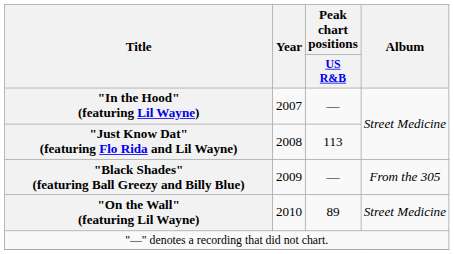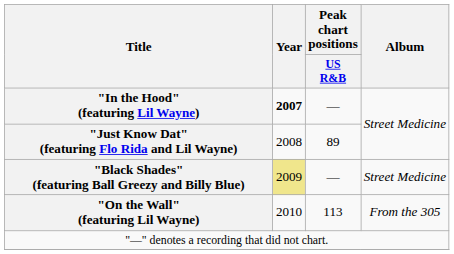 <table class="wikitable plainrowheaders" style="text-align:center;">
 <tr>
 <th scope="col" rowspan="2" style="width:20em;">Title</th>
 <th scope="col" rowspan="2">Year</th>
 <th scope="col" colspan="1">Peak chart positions</th>
 <th scope="col" rowspan="2">Album</th>
 </tr>
 <tr>
 <th style="width:3em;font-size:90%;"><a href='#'>US<br>R&B</a><br></th>
 </tr>
 <tr>
 <th scope="row">"In the Hood"<br><span>(featuring <a href='#'>Lil Wayne</a>)</span></th>
-<td>2007</td>
+<td><strong>2007</strong></td>
 <td>—</td>
 <td rowspan="2"><em>Street Medicine</em></td>
 </tr>
 <tr>
 <th scope="row">"Just Know Dat"<br><span>(featuring <a href='#'>Flo Rida</a> and Lil Wayne)</span></th>
 <td>2008</td>
-<td>113</td>
+<td>89</td>
 </tr>
 <tr>
 <th scope="row">"Black Shades"<br><span>(featuring Ball Greezy and Billy Blue)</span></th>
-<td>2009</td>
+<td style="background: khaki;">2009</td>
 <td>—</td>
-<td><em>From the 305</em></td>
+<td><em>Street Medicine</em></td>
 </tr>
 <tr>
 <th scope="row">"On the Wall"<br><span>(featuring Lil Wayne)</span></th>
 <td>2010</td>
-<td>89</td>
-<td><em>Street Medicine</em></td>
+<td>113</td>
+<td><em>From the 305</em></td>
 </tr>
 <tr>
 <td colspan="14" style="font-size:90%">"—" denotes a recording that did not chart.</td>
 </tr>
 <tr>
 </tr>
 </table>
